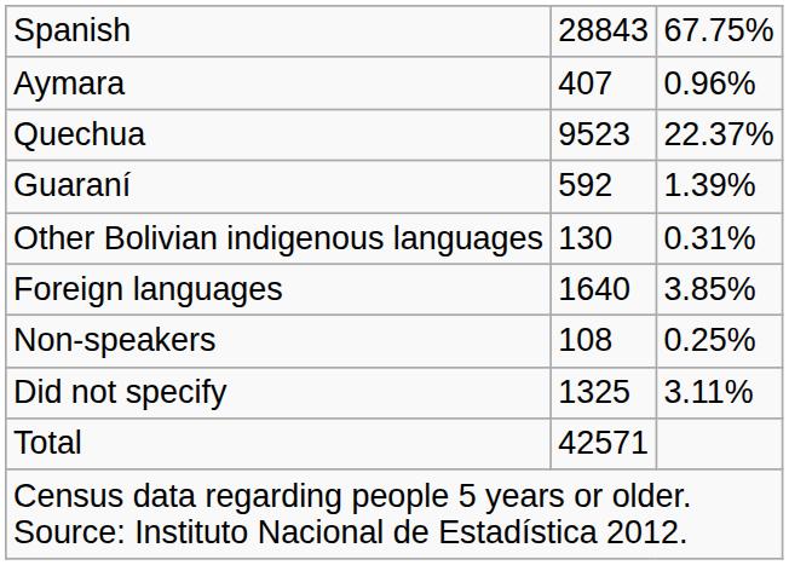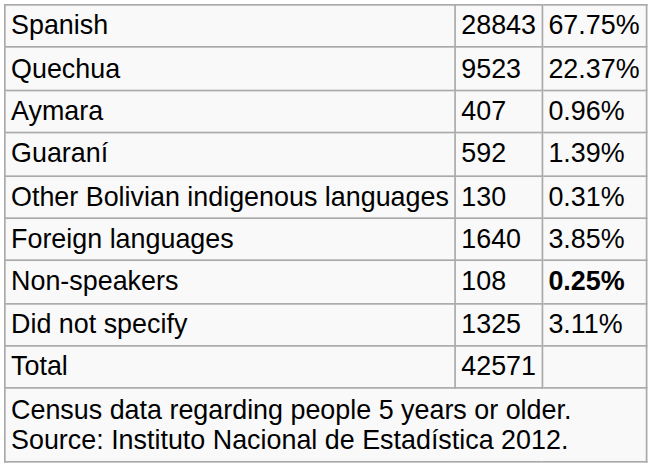 <table class="wikitable">
 <tr>
 <td>Spanish</td>
 <td>28843</td>
 <td>67.75%</td>
 </tr>
 <tr>
+<td>Quechua</td>
+<td>9523</td>
+<td>22.37%</td>
+</tr>
+<tr>
 <td>Aymara</td>
 <td>407</td>
 <td>0.96%</td>
-</tr>
-<tr>
-<td>Quechua</td>
-<td>9523</td>
-<td>22.37%</td>
 </tr>
 <tr>
 <td>Guaraní</td>
 <td>592</td>
 <td>1.39%</td>
 </tr>
 <tr>
 <td>Other Bolivian indigenous languages</td>
 <td>130</td>
 <td>0.31%</td>
 </tr>
 <tr>
 <td>Foreign languages</td>
 <td>1640</td>
 <td>3.85%</td>
 </tr>
 <tr>
 <td>Non-speakers</td>
 <td>108</td>
-<td>0.25%</td>
+<td><strong>0.25%</strong></td>
 </tr>
 <tr>
 <td>Did not specify</td>
 <td>1325</td>
 <td>3.11%</td>
 </tr>
 <tr>
 <td>Total</td>
 <td>42571</td>
 <td></td>
 </tr>
 <tr>
 <td colspan="3">Census data regarding people 5 years or older.<br>Source: Instituto Nacional de Estadística 2012.</td>
 </tr>
 </table>
